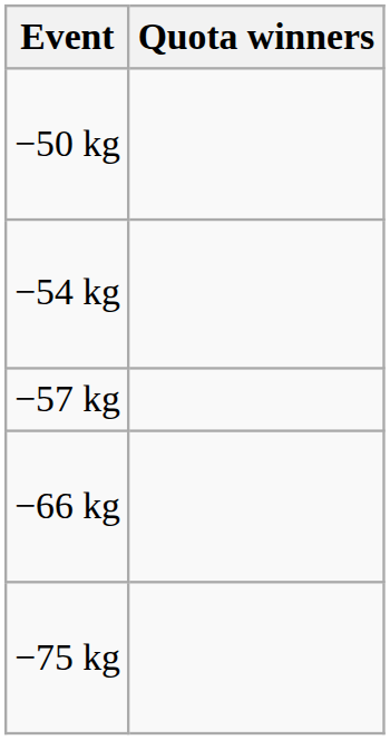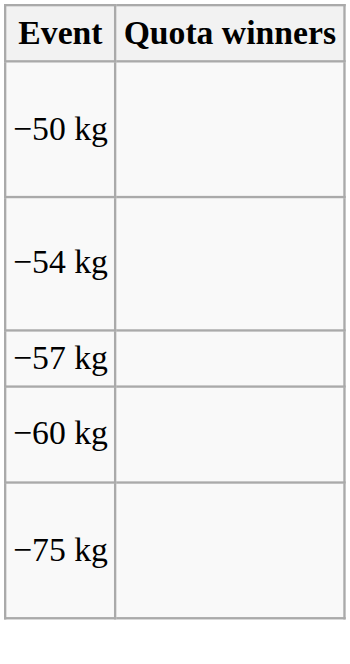 <table class="wikitable" style="text-align:center; font-size:90%">
 <tr>
 <th width=30>Event</th>
 <th>Quota winners</th>
 </tr>
 <tr>
 <td>−50 kg</td>
 <td align=left><br><br><br></td>
 </tr>
 <tr>
 <td>−54 kg</td>
 <td align=left><br><br><br></td>
 </tr>
 <tr>
 <td>−57 kg</td>
 <td align=left><br></td>
 </tr>
 <tr>
-<td>−66 kg</td>
-<td align=left><br><br><br></td>
+<td>−60 kg</td>
+<td align=left><br><br></td>
 </tr>
 <tr>
 <td>−75 kg</td>
 <td align=left><br><br><br></td>
 </tr>
 </table>
